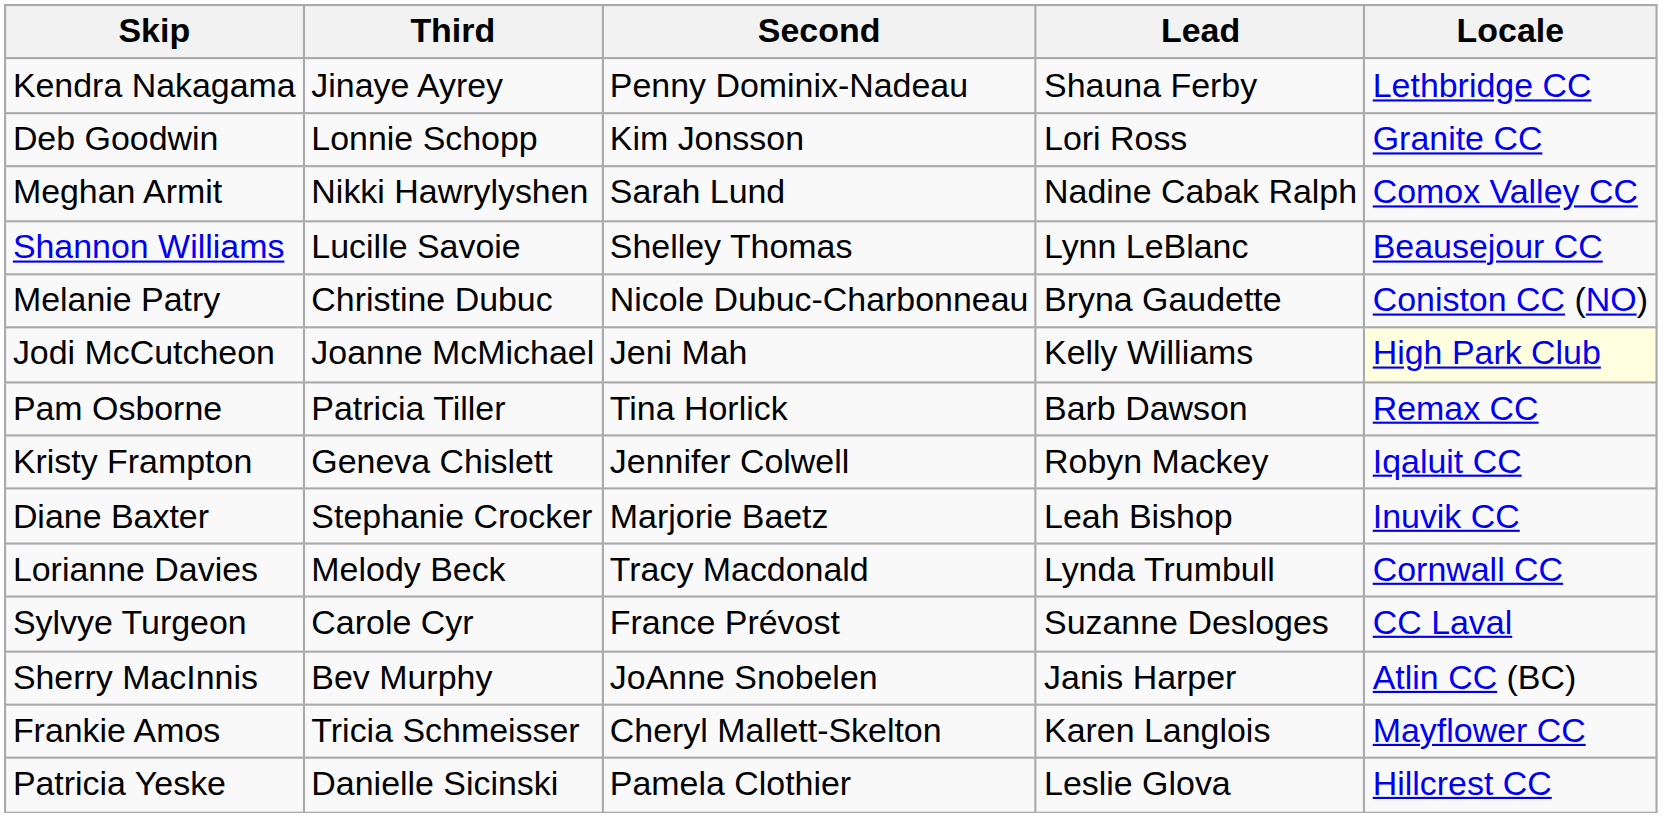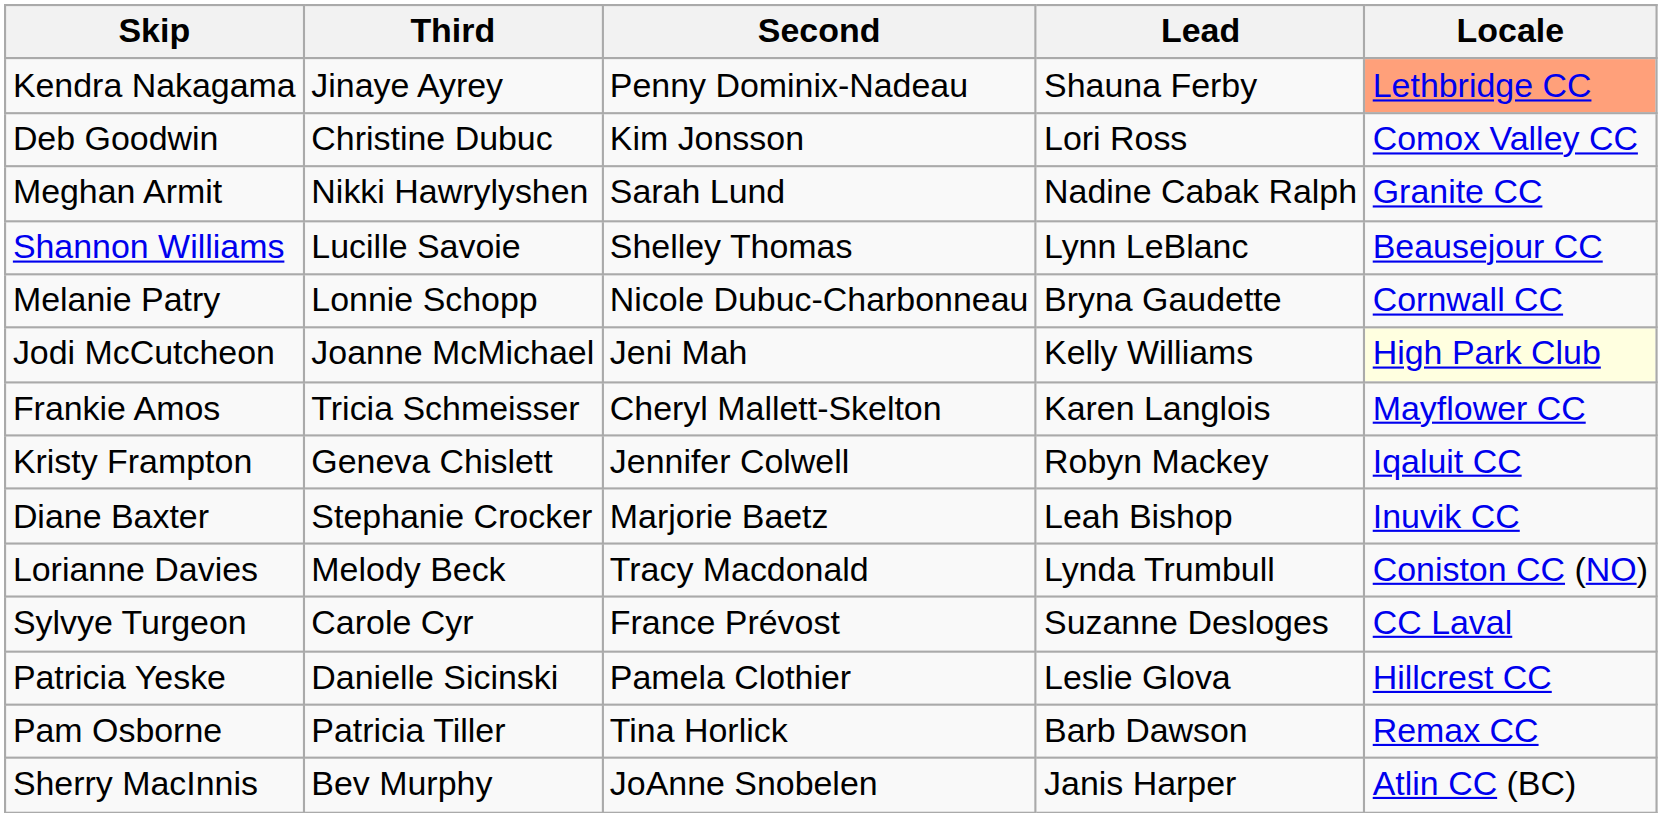 <table class="wikitable">
 <tr>
 <th>Skip</th>
 <th>Third</th>
 <th>Second</th>
 <th>Lead</th>
 <th>Locale</th>
 </tr>
 <tr>
 <td>Kendra Nakagama</td>
 <td>Jinaye Ayrey</td>
 <td>Penny Dominix-Nadeau</td>
 <td>Shauna Ferby</td>
-<td> <a href='#'>Lethbridge CC</a></td>
+<td style="background: lightsalmon;"> <a href='#'>Lethbridge CC</a></td>
 </tr>
 <tr>
 <td>Deb Goodwin</td>
-<td>Lonnie Schopp</td>
+<td>Christine Dubuc</td>
 <td>Kim Jonsson</td>
 <td>Lori Ross</td>
-<td> <a href='#'>Granite CC</a></td>
+<td> <a href='#'>Comox Valley CC</a></td>
 </tr>
 <tr>
 <td>Meghan Armit</td>
 <td>Nikki Hawrylyshen</td>
 <td>Sarah Lund</td>
 <td>Nadine Cabak Ralph</td>
-<td> <a href='#'>Comox Valley CC</a></td>
+<td> <a href='#'>Granite CC</a></td>
 </tr>
 <tr>
 <td><a href='#'>Shannon Williams</a></td>
 <td>Lucille Savoie</td>
 <td>Shelley Thomas</td>
 <td>Lynn LeBlanc</td>
 <td> <a href='#'>Beausejour CC</a></td>
 </tr>
 <tr>
 <td>Melanie Patry</td>
-<td>Christine Dubuc</td>
+<td>Lonnie Schopp</td>
 <td>Nicole Dubuc-Charbonneau</td>
 <td>Bryna Gaudette</td>
-<td> <a href='#'>Coniston CC</a> (<a href='#'>NO</a>)</td>
+<td> <a href='#'>Cornwall CC</a></td>
 </tr>
 <tr>
 <td>Jodi McCutcheon</td>
 <td>Joanne McMichael</td>
 <td>Jeni Mah</td>
 <td>Kelly Williams</td>
 <td style="background: lightyellow;"> <a href='#'>High Park Club</a></td>
 </tr>
 <tr>
-<td>Pam Osborne</td>
-<td>Patricia Tiller</td>
-<td>Tina Horlick</td>
-<td>Barb Dawson</td>
-<td> <a href='#'>Remax CC</a></td>
+<td>Frankie Amos</td>
+<td>Tricia Schmeisser</td>
+<td>Cheryl Mallett-Skelton</td>
+<td>Karen Langlois</td>
+<td> <a href='#'>Mayflower CC</a></td>
 </tr>
 <tr>
 <td>Kristy Frampton</td>
 <td>Geneva Chislett</td>
 <td>Jennifer Colwell</td>
 <td>Robyn Mackey</td>
 <td> <a href='#'>Iqaluit CC</a></td>
 </tr>
 <tr>
 <td>Diane Baxter</td>
 <td>Stephanie Crocker</td>
 <td>Marjorie Baetz</td>
 <td>Leah Bishop</td>
 <td> <a href='#'>Inuvik CC</a></td>
 </tr>
 <tr>
 <td>Lorianne Davies</td>
 <td>Melody Beck</td>
 <td>Tracy Macdonald</td>
 <td>Lynda Trumbull</td>
-<td> <a href='#'>Cornwall CC</a></td>
+<td> <a href='#'>Coniston CC</a> (<a href='#'>NO</a>)</td>
 </tr>
 <tr>
 <td>Sylvye Turgeon</td>
 <td>Carole Cyr</td>
 <td>France Prévost</td>
 <td>Suzanne Desloges</td>
 <td> <a href='#'>CC Laval</a></td>
 </tr>
 <tr>
+<td>Patricia Yeske</td>
+<td>Danielle Sicinski</td>
+<td>Pamela Clothier</td>
+<td>Leslie Glova</td>
+<td> <a href='#'>Hillcrest CC</a></td>
+</tr>
+<tr>
+<td>Pam Osborne</td>
+<td>Patricia Tiller</td>
+<td>Tina Horlick</td>
+<td>Barb Dawson</td>
+<td> <a href='#'>Remax CC</a></td>
+</tr>
+<tr>
 <td>Sherry MacInnis</td>
 <td>Bev Murphy</td>
 <td>JoAnne Snobelen</td>
 <td>Janis Harper</td>
 <td> <a href='#'>Atlin CC</a> (BC)</td>
 </tr>
-<tr>
-<td>Frankie Amos</td>
-<td>Tricia Schmeisser</td>
-<td>Cheryl Mallett-Skelton</td>
-<td>Karen Langlois</td>
-<td> <a href='#'>Mayflower CC</a></td>
-</tr>
-<tr>
-<td>Patricia Yeske</td>
-<td>Danielle Sicinski</td>
-<td>Pamela Clothier</td>
-<td>Leslie Glova</td>
-<td> <a href='#'>Hillcrest CC</a></td>
-</tr>
 </table>
